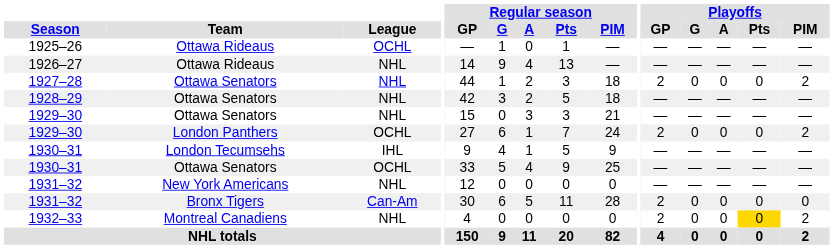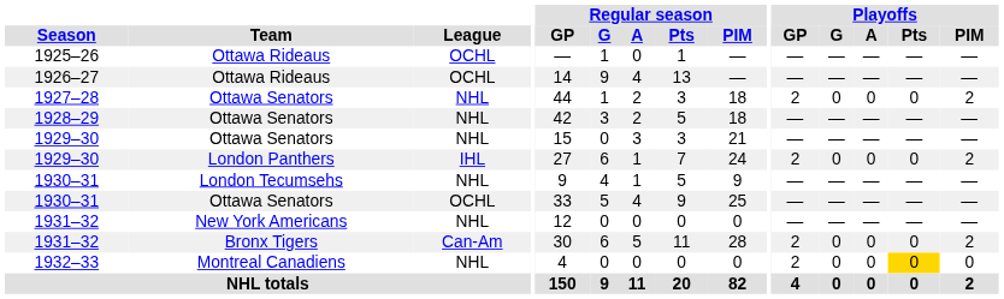 <table border="0" cellpadding="1" cellspacing="0" style="text-align:center; width:60em">
 <tr bgcolor="#e0e0e0">
 <th colspan="3" bgcolor="#ffffff"></th>
 <th rowspan="100" bgcolor="#ffffff"></th>
 <th colspan="5"><a href='#'>Regular season</a></th>
 <th rowspan="100" bgcolor="#ffffff"></th>
 <th colspan="5"><a href='#'>Playoffs</a></th>
 </tr>
 <tr bgcolor="#e0e0e0">
 <th><a href='#'>Season</a></th>
 <th>Team</th>
 <th>League</th>
 <th>GP</th>
 <th><a href='#'>G</a></th>
 <th><a href='#'>A</a></th>
 <th><a href='#'>Pts</a></th>
 <th><a href='#'>PIM</a></th>
 <th>GP</th>
 <th>G</th>
 <th>A</th>
 <th>Pts</th>
 <th>PIM</th>
 </tr>
 <tr>
 <td>1925–26</td>
 <td><a href='#'>Ottawa Rideaus</a></td>
 <td><a href='#'>OCHL</a></td>
 <td>—</td>
 <td>1</td>
 <td>0</td>
 <td>1</td>
 <td>—</td>
 <td>—</td>
 <td>—</td>
 <td>—</td>
 <td>—</td>
 <td>—</td>
 </tr>
 <tr bgcolor="#f0f0f0">
 <td>1926–27</td>
 <td>Ottawa Rideaus</td>
-<td>NHL</td>
+<td>OCHL</td>
 <td>14</td>
 <td>9</td>
 <td>4</td>
 <td>13</td>
 <td>—</td>
 <td>—</td>
 <td>—</td>
 <td>—</td>
 <td>—</td>
 <td>—</td>
 </tr>
 <tr>
 <td><a href='#'>1927–28</a></td>
 <td><a href='#'>Ottawa Senators</a></td>
 <td><a href='#'>NHL</a></td>
 <td>44</td>
 <td>1</td>
 <td>2</td>
 <td>3</td>
 <td>18</td>
 <td>2</td>
 <td>0</td>
 <td>0</td>
 <td>0</td>
 <td>2</td>
 </tr>
 <tr bgcolor="#f0f0f0">
 <td><a href='#'>1928–29</a></td>
 <td>Ottawa Senators</td>
 <td>NHL</td>
 <td>42</td>
 <td>3</td>
 <td>2</td>
 <td>5</td>
 <td>18</td>
 <td>—</td>
 <td>—</td>
 <td>—</td>
 <td>—</td>
 <td>—</td>
 </tr>
 <tr>
 <td><a href='#'>1929–30</a></td>
 <td>Ottawa Senators</td>
 <td>NHL</td>
 <td>15</td>
 <td>0</td>
 <td>3</td>
 <td>3</td>
 <td>21</td>
 <td>—</td>
 <td>—</td>
 <td>—</td>
 <td>—</td>
 <td>—</td>
 </tr>
 <tr bgcolor="#f0f0f0">
 <td><a href='#'>1929–30</a></td>
 <td><a href='#'>London Panthers</a></td>
-<td>OCHL</td>
+<td><a href='#'>IHL</a></td>
 <td>27</td>
 <td>6</td>
 <td>1</td>
 <td>7</td>
 <td>24</td>
 <td>2</td>
 <td>0</td>
 <td>0</td>
 <td>0</td>
 <td>2</td>
 </tr>
 <tr>
 <td><a href='#'>1930–31</a></td>
 <td><a href='#'>London Tecumsehs</a></td>
-<td>IHL</td>
+<td>NHL</td>
 <td>9</td>
 <td>4</td>
 <td>1</td>
 <td>5</td>
 <td>9</td>
 <td>—</td>
 <td>—</td>
 <td>—</td>
 <td>—</td>
 <td>—</td>
 </tr>
 <tr bgcolor="#f0f0f0">
 <td><a href='#'>1930–31</a></td>
 <td>Ottawa Senators</td>
 <td>OCHL</td>
 <td>33</td>
 <td>5</td>
 <td>4</td>
 <td>9</td>
 <td>25</td>
 <td>—</td>
 <td>—</td>
 <td>—</td>
 <td>—</td>
 <td>—</td>
 </tr>
 <tr>
 <td><a href='#'>1931–32</a></td>
 <td><a href='#'>New York Americans</a></td>
 <td>NHL</td>
 <td>12</td>
 <td>0</td>
 <td>0</td>
 <td>0</td>
 <td>0</td>
 <td>—</td>
 <td>—</td>
 <td>—</td>
 <td>—</td>
 <td>—</td>
 </tr>
 <tr bgcolor="#f0f0f0">
 <td><a href='#'>1931–32</a></td>
 <td><a href='#'>Bronx Tigers</a></td>
 <td><a href='#'>Can-Am</a></td>
 <td>30</td>
 <td>6</td>
 <td>5</td>
 <td>11</td>
 <td>28</td>
 <td>2</td>
 <td>0</td>
 <td>0</td>
 <td>0</td>
-<td>0</td>
+<td>2</td>
 </tr>
 <tr>
 <td><a href='#'>1932–33</a></td>
 <td><a href='#'>Montreal Canadiens</a></td>
 <td>NHL</td>
 <td>4</td>
 <td>0</td>
 <td>0</td>
 <td>0</td>
 <td>0</td>
 <td>2</td>
 <td>0</td>
 <td>0</td>
 <td style="background: gold;">0</td>
-<td>2</td>
+<td>0</td>
 </tr>
 <tr bgcolor="#e0e0e0">
 <th colspan="3">NHL totals</th>
 <th>150</th>
 <th>9</th>
 <th>11</th>
 <th>20</th>
 <th>82</th>
 <th>4</th>
 <th>0</th>
 <th>0</th>
 <th>0</th>
 <th>2</th>
 </tr>
 </table>
